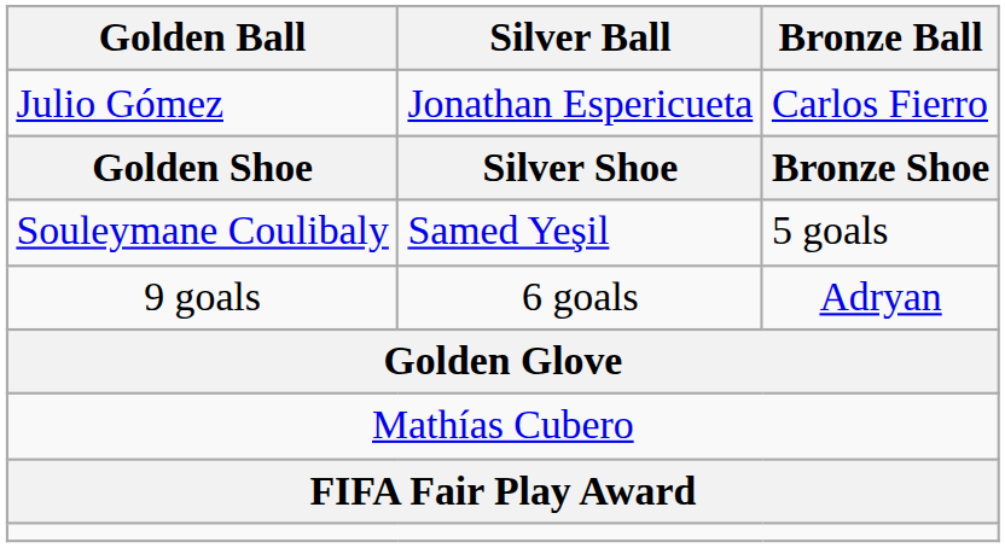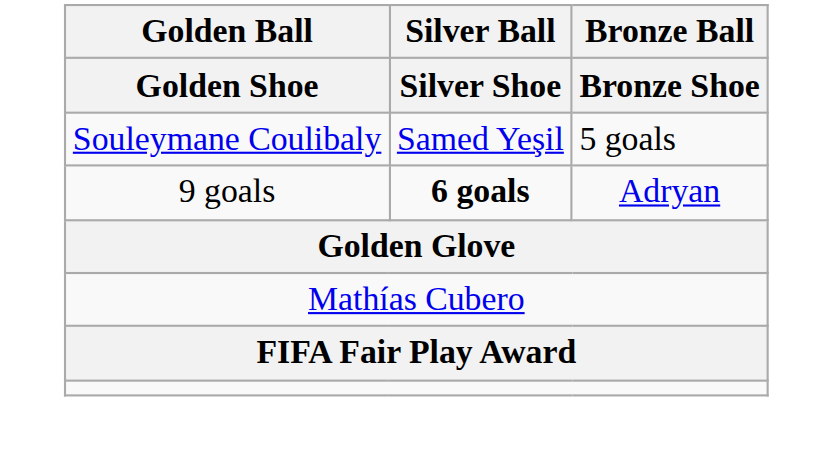 <table class="wikitable" style="margin:auto">
 <tr>
 <th>Golden Ball</th>
 <th>Silver Ball</th>
 <th>Bronze Ball</th>
-</tr>
-<tr>
-<td> <a href='#'>Julio Gómez</a></td>
-<td> <a href='#'>Jonathan Espericueta</a></td>
-<td> <a href='#'>Carlos Fierro</a></td>
 </tr>
 <tr>
 <th>Golden Shoe</th>
 <th>Silver Shoe</th>
 <th>Bronze Shoe</th>
 </tr>
 <tr>
 <td> <a href='#'>Souleymane Coulibaly</a></td>
 <td> <a href='#'>Samed Yeşil</a></td>
 <td>5 goals</td>
 </tr>
 <tr style="text-align:center;">
 <td>9 goals</td>
-<td>6 goals</td>
+<td><strong>6 goals</strong></td>
 <td> <a href='#'>Adryan</a></td>
 </tr>
 <tr>
 <th colspan="3">Golden Glove</th>
 </tr>
 <tr>
 <td colspan="3" style="text-align:center;"> <a href='#'>Mathías Cubero</a></td>
 </tr>
 <tr>
 <th colspan="3">FIFA Fair Play Award</th>
 </tr>
 <tr>
 <td colspan="3" style="text-align:center;"></td>
 </tr>
 </table>
